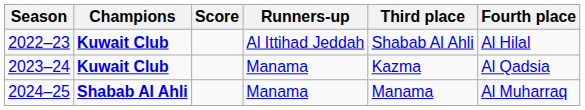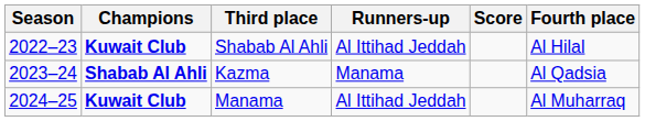 <table class="wikitable">
 <tr>
 <th>Season</th>
 <th>Champions</th>
+<th>Third place</th>
+<th>Runners-up</th>
 <th>Score</th>
-<th>Runners-up</th>
-<th>Third place</th>
 <th>Fourth place</th>
 </tr>
 <tr>
 <td><a href='#'>2022–23</a></td>
 <td><strong> <a href='#'>Kuwait Club</a></strong></td>
+<td> <a href='#'>Shabab Al Ahli</a></td>
+<td> <a href='#'>Al Ittihad Jeddah</a></td>
 <td></td>
-<td> <a href='#'>Al Ittihad Jeddah</a></td>
-<td> <a href='#'>Shabab Al Ahli</a></td>
 <td> <a href='#'>Al Hilal</a></td>
 </tr>
 <tr>
 <td><a href='#'>2023–24</a></td>
-<td><strong> <a href='#'>Kuwait Club</a></strong></td>
+<td><strong> <a href='#'>Shabab Al Ahli</a></strong></td>
+<td> <a href='#'>Kazma</a></td>
+<td> <a href='#'>Manama</a></td>
 <td></td>
-<td> <a href='#'>Manama</a></td>
-<td> <a href='#'>Kazma</a></td>
 <td> <a href='#'>Al Qadsia</a></td>
 </tr>
 <tr>
 <td><a href='#'>2024–25</a></td>
-<td><strong> <a href='#'>Shabab Al Ahli</a></strong></td>
+<td><strong> <a href='#'>Kuwait Club</a></strong></td>
+<td> <a href='#'>Manama</a></td>
+<td> <a href='#'>Al Ittihad Jeddah</a></td>
 <td></td>
-<td> <a href='#'>Manama</a></td>
-<td> <a href='#'>Manama</a></td>
 <td> <a href='#'>Al Muharraq</a></td>
 </tr>
 </table>
